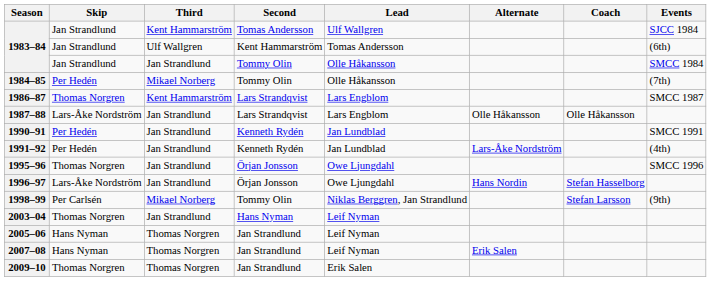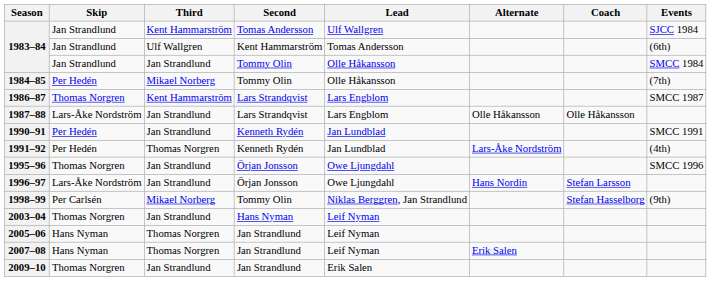 <table class="wikitable">
 <tr>
 <th scope="col" width=60>Season</th>
 <th scope="col">Skip</th>
 <th scope="col">Third</th>
 <th scope="col">Second</th>
 <th scope="col">Lead</th>
 <th scope="col">Alternate</th>
 <th scope="col">Coach</th>
 <th scope="col">Events</th>
 </tr>
 <tr>
 <th scope="row" rowspan=3>1983–84</th>
 <td>Jan Strandlund</td>
 <td><a href='#'>Kent Hammarström</a></td>
 <td><a href='#'>Tomas Andersson</a></td>
 <td><a href='#'>Ulf Wallgren</a></td>
 <td></td>
 <td></td>
 <td><a href='#'>SJCC</a> 1984 </td>
 </tr>
 <tr>
 <td>Jan Strandlund</td>
 <td>Ulf Wallgren</td>
 <td>Kent Hammarström</td>
 <td>Tomas Andersson</td>
 <td></td>
 <td></td>
 <td> (6th)</td>
 </tr>
 <tr>
 <td>Jan Strandlund</td>
 <td>Jan Strandlund</td>
 <td><a href='#'>Tommy Olin</a></td>
 <td><a href='#'>Olle Håkansson</a></td>
 <td></td>
 <td></td>
 <td><a href='#'>SMCC</a> 1984 </td>
 </tr>
 <tr>
 <th scope="row">1984–85</th>
 <td><a href='#'>Per Hedén</a></td>
 <td><a href='#'>Mikael Norberg</a></td>
 <td>Tommy Olin</td>
 <td>Olle Håkansson</td>
 <td></td>
 <td></td>
 <td> (7th)</td>
 </tr>
 <tr>
 <th scope="row">1986–87</th>
 <td><a href='#'>Thomas Norgren</a></td>
 <td><a href='#'>Kent Hammarström</a></td>
 <td><a href='#'>Lars Strandqvist</a></td>
 <td><a href='#'>Lars Engblom</a></td>
 <td></td>
 <td></td>
 <td>SMCC 1987 </td>
 </tr>
 <tr>
 <th scope="row">1987–88</th>
 <td>Lars-Åke Nordström</td>
 <td>Jan Strandlund</td>
 <td>Lars Strandqvist</td>
 <td>Lars Engblom</td>
 <td>Olle Håkansson</td>
 <td>Olle Håkansson</td>
 <td> </td>
 </tr>
 <tr>
 <th scope="row">1990–91</th>
 <td><a href='#'>Per Hedén</a></td>
 <td>Jan Strandlund</td>
 <td><a href='#'>Kenneth Rydén</a></td>
 <td><a href='#'>Jan Lundblad</a></td>
 <td></td>
 <td></td>
 <td>SMCC 1991 </td>
 </tr>
 <tr>
 <th scope="row">1991–92</th>
 <td>Per Hedén</td>
-<td>Jan Strandlund</td>
+<td>Thomas Norgren</td>
 <td>Kenneth Rydén</td>
 <td>Jan Lundblad</td>
 <td><a href='#'>Lars-Åke Nordström</a></td>
 <td></td>
 <td> (4th)</td>
 </tr>
 <tr>
 <th scope="row">1995–96</th>
 <td>Thomas Norgren</td>
 <td>Jan Strandlund</td>
 <td><a href='#'>Örjan Jonsson</a></td>
 <td><a href='#'>Owe Ljungdahl</a></td>
 <td></td>
 <td></td>
 <td>SMCC 1996 </td>
 </tr>
 <tr>
 <th scope="row">1996–97</th>
 <td>Lars-Åke Nordström</td>
 <td>Jan Strandlund</td>
 <td>Örjan Jonsson</td>
 <td>Owe Ljungdahl</td>
 <td><a href='#'>Hans Nordin</a></td>
-<td><a href='#'>Stefan Hasselborg</a></td>
+<td><a href='#'>Stefan Larsson</a></td>
 <td> </td>
 </tr>
 <tr>
 <th scope="row">1998–99</th>
 <td>Per Carlsén</td>
 <td><a href='#'>Mikael Norberg</a></td>
 <td>Tommy Olin</td>
 <td><a href='#'>Niklas Berggren</a>, Jan Strandlund</td>
 <td></td>
-<td><a href='#'>Stefan Larsson</a></td>
+<td><a href='#'>Stefan Hasselborg</a></td>
 <td> (9th)</td>
 </tr>
 <tr>
 <th scope="row">2003–04</th>
 <td>Thomas Norgren</td>
 <td>Jan Strandlund</td>
 <td><a href='#'>Hans Nyman</a></td>
 <td><a href='#'>Leif Nyman</a></td>
 <td></td>
 <td></td>
 <td></td>
 </tr>
 <tr>
 <th scope="row">2005–06</th>
 <td>Hans Nyman</td>
 <td>Thomas Norgren</td>
 <td>Jan Strandlund</td>
 <td>Leif Nyman</td>
 <td></td>
 <td></td>
 <td></td>
 </tr>
 <tr>
 <th scope="row">2007–08</th>
 <td>Hans Nyman</td>
 <td>Thomas Norgren</td>
 <td>Jan Strandlund</td>
 <td>Leif Nyman</td>
 <td><a href='#'>Erik Salen</a></td>
 <td></td>
 <td></td>
 </tr>
 <tr>
 <th scope="row">2009–10</th>
 <td>Thomas Norgren</td>
-<td>Thomas Norgren</td>
+<td>Jan Strandlund</td>
 <td>Jan Strandlund</td>
 <td>Erik Salen</td>
 <td></td>
 <td></td>
 <td></td>
 </tr>
 </table>
